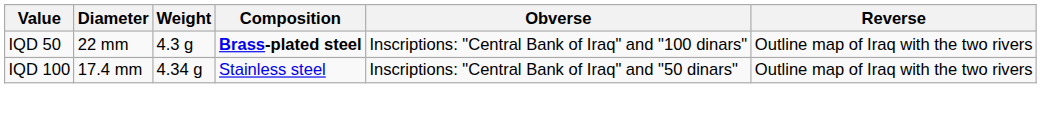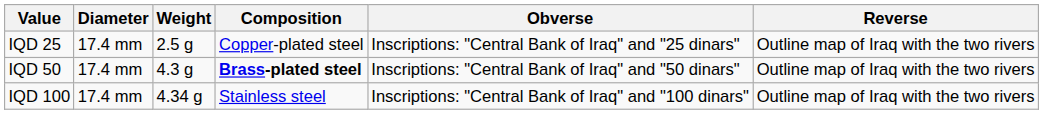 <table class="wikitable" style="font-size: 90%">
 <tr>
 <th>Value</th>
 <th>Diameter</th>
 <th>Weight</th>
 <th>Composition</th>
 <th>Obverse</th>
 <th>Reverse</th>
 </tr>
 <tr>
+<td>IQD 25</td>
+<td>17.4 mm</td>
+<td>2.5 g</td>
+<td><a href='#'>Copper</a>-plated steel</td>
+<td>Inscriptions: "Central Bank of Iraq" and "25 dinars"</td>
+<td>Outline map of Iraq with the two rivers</td>
+</tr>
+<tr>
 <td>IQD 50</td>
-<td>22 mm</td>
+<td>17.4 mm</td>
 <td>4.3 g</td>
 <td><strong><a href='#'>Brass</a>-plated steel</strong></td>
-<td>Inscriptions: "Central Bank of Iraq" and "100 dinars"</td>
+<td>Inscriptions: "Central Bank of Iraq" and "50 dinars"</td>
 <td>Outline map of Iraq with the two rivers</td>
 </tr>
 <tr>
 <td>IQD 100</td>
 <td>17.4 mm</td>
 <td>4.34 g</td>
 <td><a href='#'>Stainless steel</a></td>
-<td>Inscriptions: "Central Bank of Iraq" and "50 dinars"</td>
+<td>Inscriptions: "Central Bank of Iraq" and "100 dinars"</td>
 <td>Outline map of Iraq with the two rivers</td>
 </tr>
 </table>
